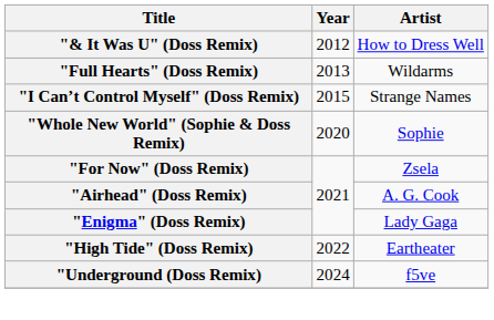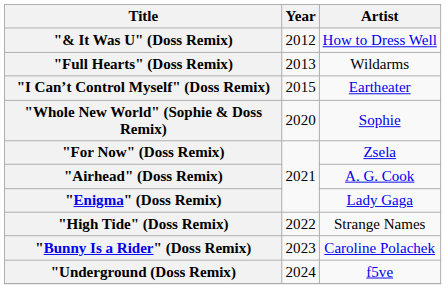 <table class="wikitable plainrowheaders" style="text-align:center;">
 <tr>
 <th scope="col" rowspan="1" style="width:18em;">Title</th>
 <th>Year</th>
 <th>Artist</th>
 </tr>
 <tr>
 <th scope="row">"& It Was U" (Doss Remix)</th>
 <td>2012</td>
 <td><a href='#'>How to Dress Well</a></td>
 </tr>
 <tr>
 <th scope="row">"Full Hearts" (Doss Remix)</th>
 <td>2013</td>
 <td>Wildarms</td>
 </tr>
 <tr>
 <th scope="row">"I Can’t Control Myself" (Doss Remix)</th>
 <td>2015</td>
-<td>Strange Names</td>
+<td><a href='#'>Eartheater</a></td>
 </tr>
 <tr>
 <th scope="row">"Whole New World" (Sophie & Doss Remix)</th>
 <td>2020</td>
 <td><a href='#'>Sophie</a></td>
 </tr>
 <tr>
 <th scope="row">"For Now" (Doss Remix)</th>
 <td rowspan="3">2021</td>
 <td><a href='#'>Zsela</a></td>
 </tr>
 <tr>
 <th scope="row">"Airhead" (Doss Remix)</th>
 <td><a href='#'>A. G. Cook</a></td>
 </tr>
 <tr>
 <th scope="row">"<a href='#'>Enigma</a>" (Doss Remix)</th>
 <td><a href='#'>Lady Gaga</a></td>
 </tr>
 <tr>
 <th scope="row">"High Tide" (Doss Remix)</th>
 <td>2022</td>
-<td><a href='#'>Eartheater</a></td>
+<td>Strange Names</td>
+</tr>
+<tr>
+<th scope="row">"<a href='#'>Bunny Is a Rider</a>" (Doss Remix)</th>
+<td>2023</td>
+<td><a href='#'>Caroline Polachek</a></td>
 </tr>
 <tr>
 <th scope="row">"Underground (Doss Remix)</th>
 <td>2024</td>
 <td><a href='#'>f5ve</a></td>
 </tr>
 <tr>
 </tr>
 </table>
